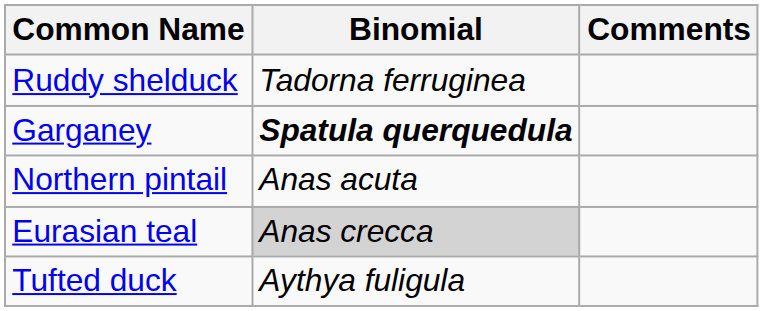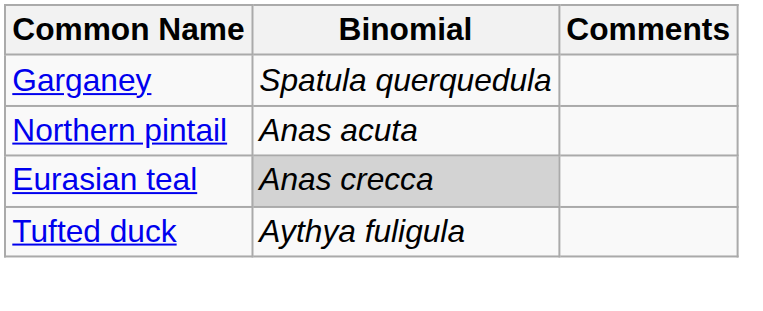 <table class="wikitable">
 <tr>
 <th>Common Name</th>
 <th>Binomial</th>
 <th>Comments</th>
 </tr>
 <tr>
-<td><a href='#'>Ruddy shelduck</a></td>
-<td><em>Tadorna ferruginea</em></td>
-<td></td>
-</tr>
-<tr>
 <td><a href='#'>Garganey</a></td>
-<td><strong><em>Spatula querquedula</em></strong></td>
+<td><em>Spatula querquedula</em></td>
 <td></td>
 </tr>
 <tr>
 <td><a href='#'>Northern pintail</a></td>
 <td><em>Anas acuta</em></td>
 <td></td>
 </tr>
 <tr>
 <td><a href='#'>Eurasian teal</a></td>
 <td style="background: lightgrey;"><em>Anas crecca</em></td>
 <td></td>
 </tr>
 <tr>
 <td><a href='#'>Tufted duck</a></td>
 <td><em>Aythya fuligula</em></td>
 <td></td>
 </tr>
 </table>
